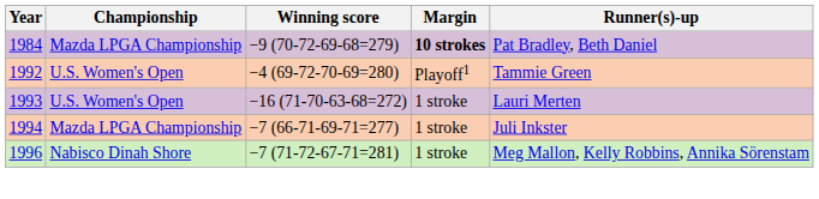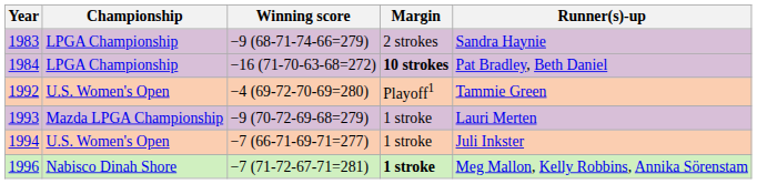 <table class="sortable wikitable">
 <tr>
 <th>Year</th>
 <th>Championship</th>
 <th>Winning score</th>
 <th>Margin</th>
 <th>Runner(s)-up</th>
 </tr>
 <tr style="background:#D8BFD8;">
+<td><a href='#'>1983</a></td>
+<td><a href='#'>LPGA Championship</a></td>
+<td>−9 (68-71-74-66=279)</td>
+<td>2 strokes</td>
+<td> <a href='#'>Sandra Haynie</a></td>
+</tr>
+<tr style="background:#D8BFD8;">
 <td><a href='#'>1984</a></td>
-<td><a href='#'>Mazda LPGA Championship</a></td>
-<td>−9 (70-72-69-68=279)</td>
+<td><a href='#'>LPGA Championship</a></td>
+<td>−16 (71-70-63-68=272)</td>
 <td><strong>10 strokes</strong></td>
 <td> <a href='#'>Pat Bradley</a>,  <a href='#'>Beth Daniel</a></td>
 </tr>
 <tr style="background:#FBCEB1;">
 <td><a href='#'>1992</a></td>
 <td><a href='#'>U.S. Women's Open</a></td>
 <td>−4 (69-72-70-69=280)</td>
 <td>Playoff<sup>1</sup></td>
 <td> <a href='#'>Tammie Green</a></td>
 </tr>
 <tr style="background:#D8BFD8;">
 <td><a href='#'>1993</a></td>
-<td><a href='#'>U.S. Women's Open</a></td>
-<td>−16 (71-70-63-68=272)</td>
+<td><a href='#'>Mazda LPGA Championship</a></td>
+<td>−9 (70-72-69-68=279)</td>
 <td>1 stroke</td>
 <td> <a href='#'>Lauri Merten</a></td>
 </tr>
 <tr style="background:#FBCEB1;">
 <td><a href='#'>1994</a></td>
-<td><a href='#'>Mazda LPGA Championship</a></td>
+<td><a href='#'>U.S. Women's Open</a></td>
 <td>−7 (66-71-69-71=277)</td>
 <td>1 stroke</td>
 <td> <a href='#'>Juli Inkster</a></td>
 </tr>
 <tr style="background:#D0F0C0;">
 <td><a href='#'>1996</a></td>
 <td><a href='#'>Nabisco Dinah Shore</a></td>
 <td>−7 (71-72-67-71=281)</td>
-<td>1 stroke</td>
+<td><strong>1 stroke</strong></td>
 <td> <a href='#'>Meg Mallon</a>,  <a href='#'>Kelly Robbins</a>,  <a href='#'>Annika Sörenstam</a></td>
 </tr>
 </table>
